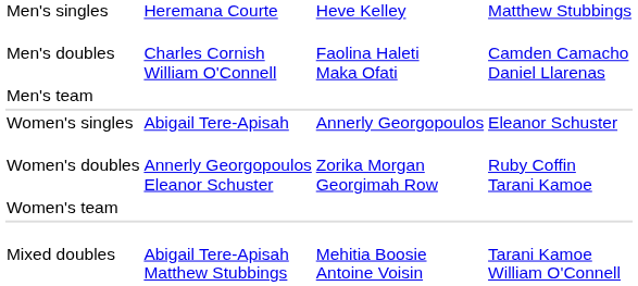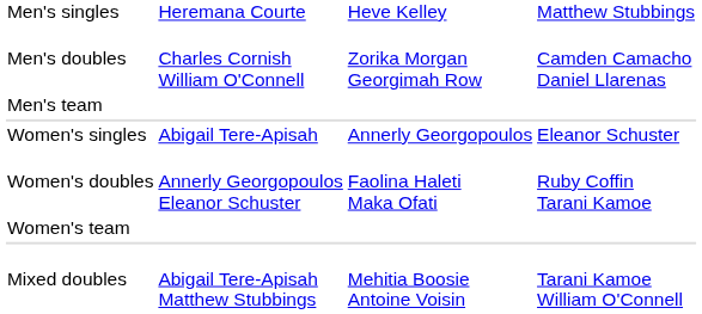 <table>
 <tr>
 <td>Men's singles<br></td>
 <td><a href='#'>Heremana Courte</a><br></td>
 <td><a href='#'>Heve Kelley</a><br></td>
 <td><a href='#'>Matthew Stubbings</a><br></td>
 </tr>
 <tr>
 <td>Men's doubles<br></td>
 <td><br><a href='#'>Charles Cornish</a><br><a href='#'>William O'Connell</a></td>
-<td><br><a href='#'>Faolina Haleti</a><br><a href='#'>Maka Ofati</a></td>
+<td><br><a href='#'>Zorika Morgan</a><br><a href='#'>Georgimah Row</a></td>
 <td><br><a href='#'>Camden Camacho</a><br><a href='#'>Daniel Llarenas</a></td>
 </tr>
 <tr>
 <td>Men's team<br></td>
 <td></td>
 <td></td>
 <td></td>
 </tr>
 <tr bgcolor=#DDDDDD>
 <td colspan=7></td>
 </tr>
 <tr>
 <td>Women's singles<br></td>
 <td><a href='#'>Abigail Tere-Apisah</a><br></td>
 <td><a href='#'>Annerly Georgopoulos</a><br></td>
 <td><a href='#'>Eleanor Schuster</a><br></td>
 </tr>
 <tr>
 <td>Women's doubles<br></td>
 <td><br><a href='#'>Annerly Georgopoulos</a><br><a href='#'>Eleanor Schuster</a></td>
-<td><br><a href='#'>Zorika Morgan</a><br><a href='#'>Georgimah Row</a></td>
+<td><br><a href='#'>Faolina Haleti</a><br><a href='#'>Maka Ofati</a></td>
 <td><br><a href='#'>Ruby Coffin</a><br><a href='#'>Tarani Kamoe</a></td>
 </tr>
 <tr>
 <td>Women's team<br></td>
 <td></td>
 <td></td>
 <td></td>
 </tr>
 <tr bgcolor=#DDDDDD>
 <td colspan=7></td>
 </tr>
 <tr>
 <td>Mixed doubles<br></td>
 <td><br><a href='#'>Abigail Tere-Apisah</a><br><a href='#'>Matthew Stubbings</a></td>
 <td><br><a href='#'>Mehitia Boosie</a><br><a href='#'>Antoine Voisin</a></td>
 <td><br><a href='#'>Tarani Kamoe</a><br><a href='#'>William O'Connell</a></td>
 </tr>
 </table>
